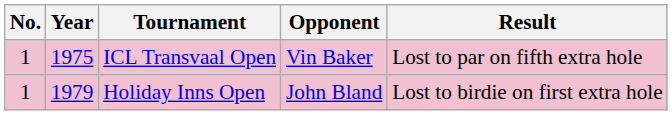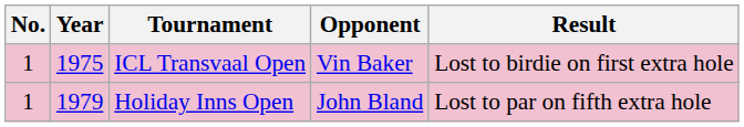 <table class="wikitable" style="font-size:95%;">
 <tr>
 <th>No.</th>
 <th>Year</th>
 <th>Tournament</th>
 <th>Opponent</th>
 <th>Result</th>
 </tr>
 <tr style="background:#F2C1D1;">
 <td align=center>1</td>
 <td><a href='#'>1975</a></td>
 <td><a href='#'>ICL Transvaal Open</a></td>
 <td> <a href='#'>Vin Baker</a></td>
-<td>Lost to par on fifth extra hole</td>
+<td>Lost to birdie on first extra hole</td>
 </tr>
 <tr style="background:#F2C1D1;">
 <td align=center>1</td>
 <td><a href='#'>1979</a></td>
 <td><a href='#'>Holiday Inns Open</a></td>
 <td> <a href='#'>John Bland</a></td>
-<td>Lost to birdie on first extra hole</td>
+<td>Lost to par on fifth extra hole</td>
 </tr>
 </table>
